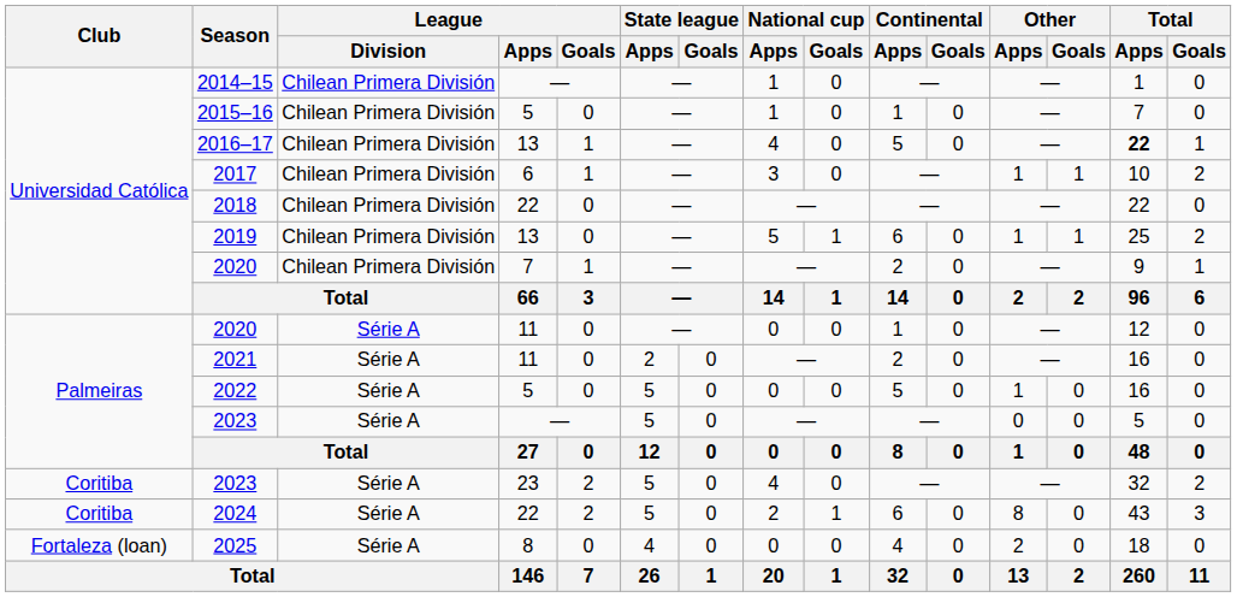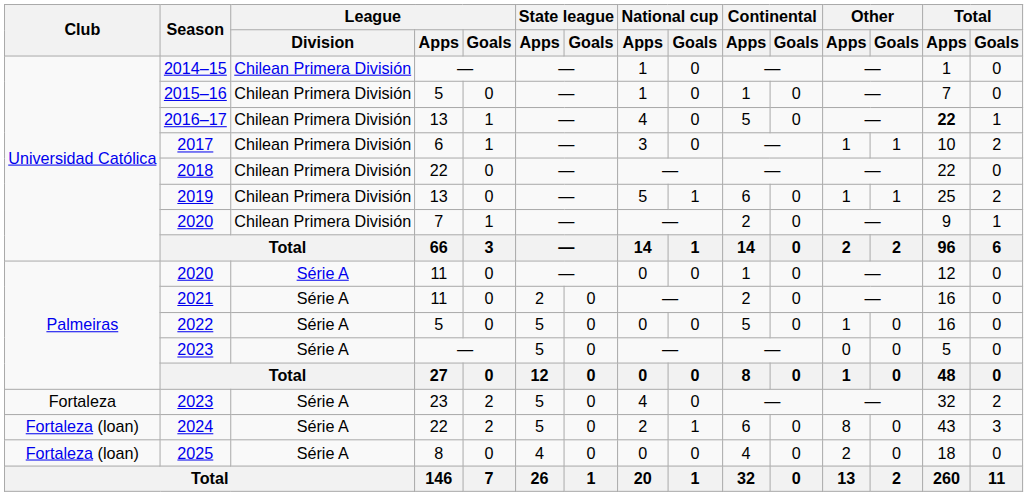 <table class="wikitable" style="text-align: center;">
 <tr>
 <th rowspan="2">Club</th>
 <th rowspan="2">Season</th>
 <th colspan="3">League</th>
 <th colspan="2">State league</th>
 <th colspan="2">National cup</th>
 <th colspan="2">Continental</th>
 <th colspan="2">Other</th>
 <th colspan="2">Total</th>
 </tr>
 <tr>
 <th>Division</th>
 <th>Apps</th>
 <th>Goals</th>
 <th>Apps</th>
 <th>Goals</th>
 <th>Apps</th>
 <th>Goals</th>
 <th>Apps</th>
 <th>Goals</th>
 <th>Apps</th>
 <th>Goals</th>
 <th>Apps</th>
 <th>Goals</th>
 </tr>
 <tr>
 <td rowspan="8"><a href='#'>Universidad Católica</a></td>
 <td><a href='#'>2014–15</a></td>
 <td><a href='#'>Chilean Primera División</a></td>
 <td colspan=2>—</td>
 <td colspan=2>—</td>
 <td>1</td>
 <td>0</td>
 <td colspan=2>—</td>
 <td colspan="2">—</td>
 <td>1</td>
 <td>0</td>
 </tr>
 <tr>
 <td><a href='#'>2015–16</a></td>
 <td>Chilean Primera División</td>
 <td>5</td>
 <td>0</td>
 <td colspan=2>—</td>
 <td>1</td>
 <td>0</td>
 <td>1</td>
 <td>0</td>
 <td colspan="2">—</td>
 <td>7</td>
 <td>0</td>
 </tr>
 <tr>
 <td><a href='#'>2016–17</a></td>
 <td>Chilean Primera División</td>
 <td>13</td>
 <td>1</td>
 <td colspan=2>—</td>
 <td>4</td>
 <td>0</td>
 <td>5</td>
 <td>0</td>
 <td colspan="2">—</td>
 <td><strong>22</strong></td>
 <td>1</td>
 </tr>
 <tr>
 <td><a href='#'>2017</a></td>
 <td>Chilean Primera División</td>
 <td>6</td>
 <td>1</td>
 <td colspan=2>—</td>
 <td>3</td>
 <td>0</td>
 <td colspan="2">—</td>
 <td>1</td>
 <td>1</td>
 <td>10</td>
 <td>2</td>
 </tr>
 <tr>
 <td><a href='#'>2018</a></td>
 <td>Chilean Primera División</td>
 <td>22</td>
 <td>0</td>
 <td colspan=2>—</td>
 <td colspan=2>—</td>
 <td colspan=2>—</td>
 <td colspan="2">—</td>
 <td>22</td>
 <td>0</td>
 </tr>
 <tr>
 <td><a href='#'>2019</a></td>
 <td>Chilean Primera División</td>
 <td>13</td>
 <td>0</td>
 <td colspan=2>—</td>
 <td>5</td>
 <td>1</td>
 <td>6</td>
 <td>0</td>
 <td>1</td>
 <td>1</td>
 <td>25</td>
 <td>2</td>
 </tr>
 <tr>
 <td><a href='#'>2020</a></td>
 <td>Chilean Primera División</td>
 <td>7</td>
 <td>1</td>
 <td colspan=2>—</td>
 <td colspan=2>—</td>
 <td>2</td>
 <td>0</td>
 <td colspan="2">—</td>
 <td>9</td>
 <td>1</td>
 </tr>
 <tr>
 <th colspan="2">Total</th>
 <th>66</th>
 <th>3</th>
 <th colspan=2>—</th>
 <th>14</th>
 <th>1</th>
 <th>14</th>
 <th>0</th>
 <th>2</th>
 <th>2</th>
 <th>96</th>
 <th>6</th>
 </tr>
 <tr>
 <td rowspan="5"><a href='#'>Palmeiras</a></td>
 <td><a href='#'>2020</a></td>
 <td><a href='#'>Série A</a></td>
 <td>11</td>
 <td>0</td>
 <td colspan=2>—</td>
 <td>0</td>
 <td>0</td>
 <td>1</td>
 <td>0</td>
 <td colspan="2">—</td>
 <td>12</td>
 <td>0</td>
 </tr>
 <tr>
 <td><a href='#'>2021</a></td>
 <td>Série A</td>
 <td>11</td>
 <td>0</td>
 <td>2</td>
 <td>0</td>
 <td colspan=2>—</td>
 <td>2</td>
 <td>0</td>
 <td colspan="2">—</td>
 <td>16</td>
 <td>0</td>
 </tr>
 <tr>
 <td><a href='#'>2022</a></td>
 <td>Série A</td>
 <td>5</td>
 <td>0</td>
 <td>5</td>
 <td>0</td>
 <td>0</td>
 <td>0</td>
 <td>5</td>
 <td>0</td>
 <td>1</td>
 <td>0</td>
 <td>16</td>
 <td>0</td>
 </tr>
 <tr>
 <td><a href='#'>2023</a></td>
 <td>Série A</td>
 <td colspan=2>—</td>
 <td>5</td>
 <td>0</td>
 <td colspan=2>—</td>
 <td colspan=2>—</td>
 <td>0</td>
 <td>0</td>
 <td>5</td>
 <td>0</td>
 </tr>
 <tr>
 <th colspan="2">Total</th>
 <th>27</th>
 <th>0</th>
 <th>12</th>
 <th>0</th>
 <th>0</th>
 <th>0</th>
 <th>8</th>
 <th>0</th>
 <th>1</th>
 <th>0</th>
 <th>48</th>
 <th>0</th>
 </tr>
 <tr>
-<td><a href='#'>Coritiba</a></td>
+<td>Fortaleza</td>
 <td><a href='#'>2023</a></td>
 <td>Série A</td>
 <td>23</td>
 <td>2</td>
 <td>5</td>
 <td>0</td>
 <td>4</td>
 <td>0</td>
 <td colspan="2">—</td>
 <td colspan="2">—</td>
 <td>32</td>
 <td>2</td>
 </tr>
 <tr>
-<td><a href='#'>Coritiba</a></td>
+<td><a href='#'>Fortaleza</a> (loan)</td>
 <td><a href='#'>2024</a></td>
 <td>Série A</td>
 <td>22</td>
 <td>2</td>
 <td>5</td>
 <td>0</td>
 <td>2</td>
 <td>1</td>
 <td>6</td>
 <td>0</td>
 <td>8</td>
 <td>0</td>
 <td>43</td>
 <td>3</td>
 </tr>
 <tr>
 <td><a href='#'>Fortaleza</a> (loan)</td>
 <td><a href='#'>2025</a></td>
 <td>Série A</td>
 <td>8</td>
 <td>0</td>
 <td>4</td>
 <td>0</td>
 <td>0</td>
 <td>0</td>
 <td>4</td>
 <td>0</td>
 <td>2</td>
 <td>0</td>
 <td>18</td>
 <td>0</td>
 </tr>
 <tr>
 <th colspan="3">Total</th>
 <th>146</th>
 <th>7</th>
 <th>26</th>
 <th>1</th>
 <th>20</th>
 <th>1</th>
 <th>32</th>
 <th>0</th>
 <th>13</th>
 <th>2</th>
 <th>260</th>
 <th>11</th>
 </tr>
 </table>
